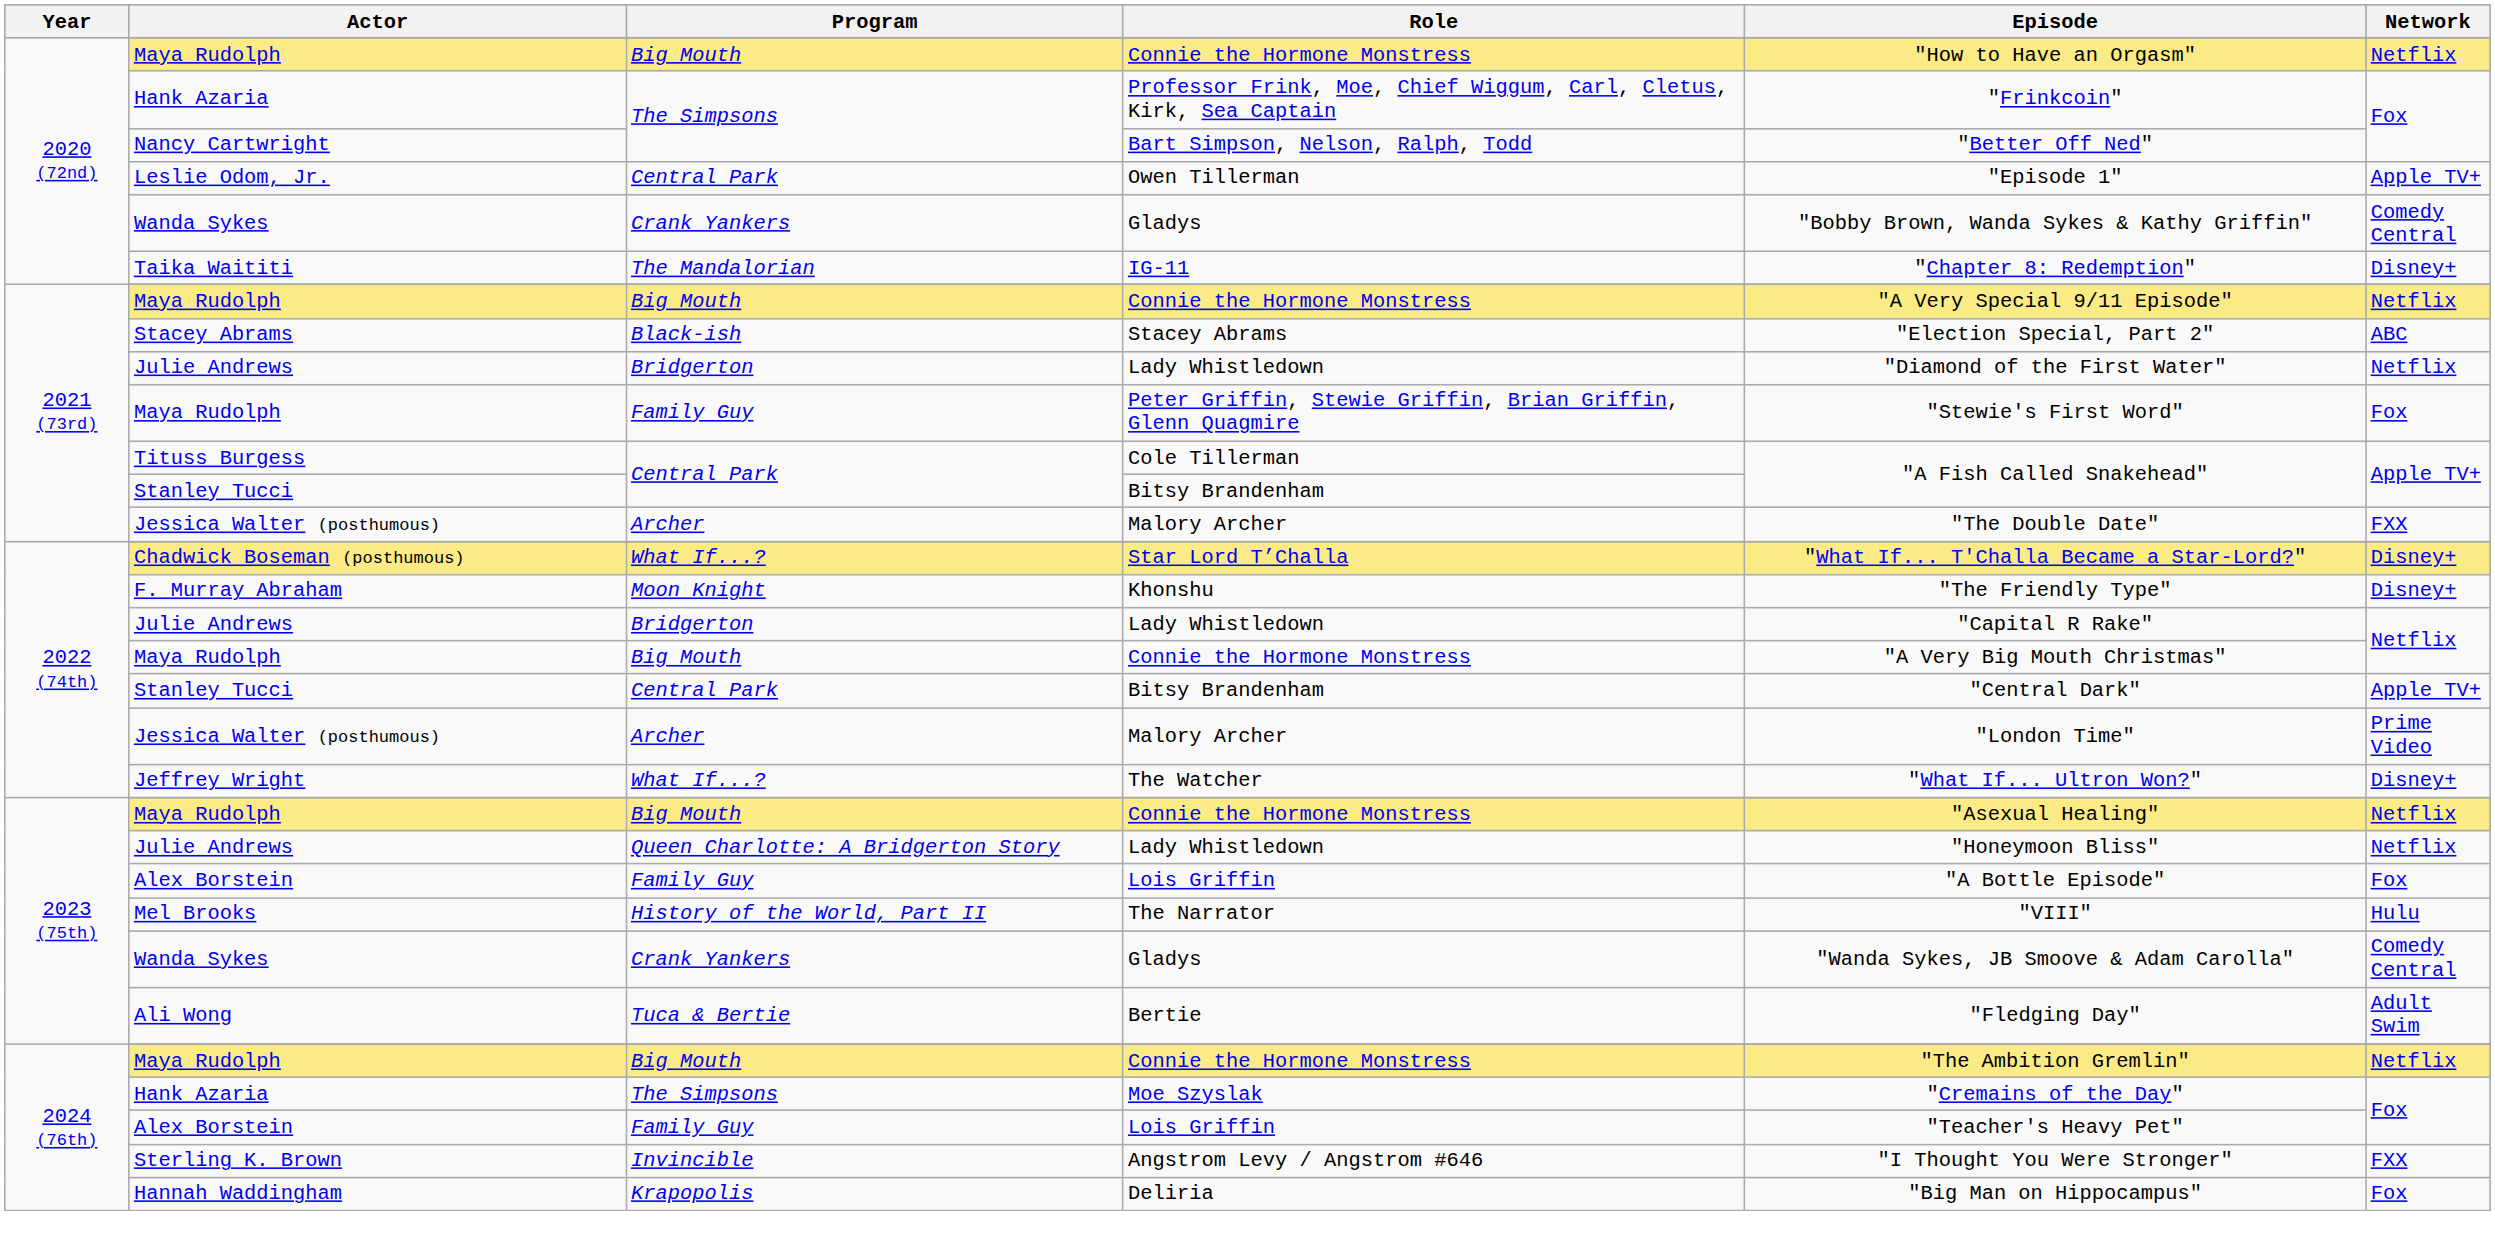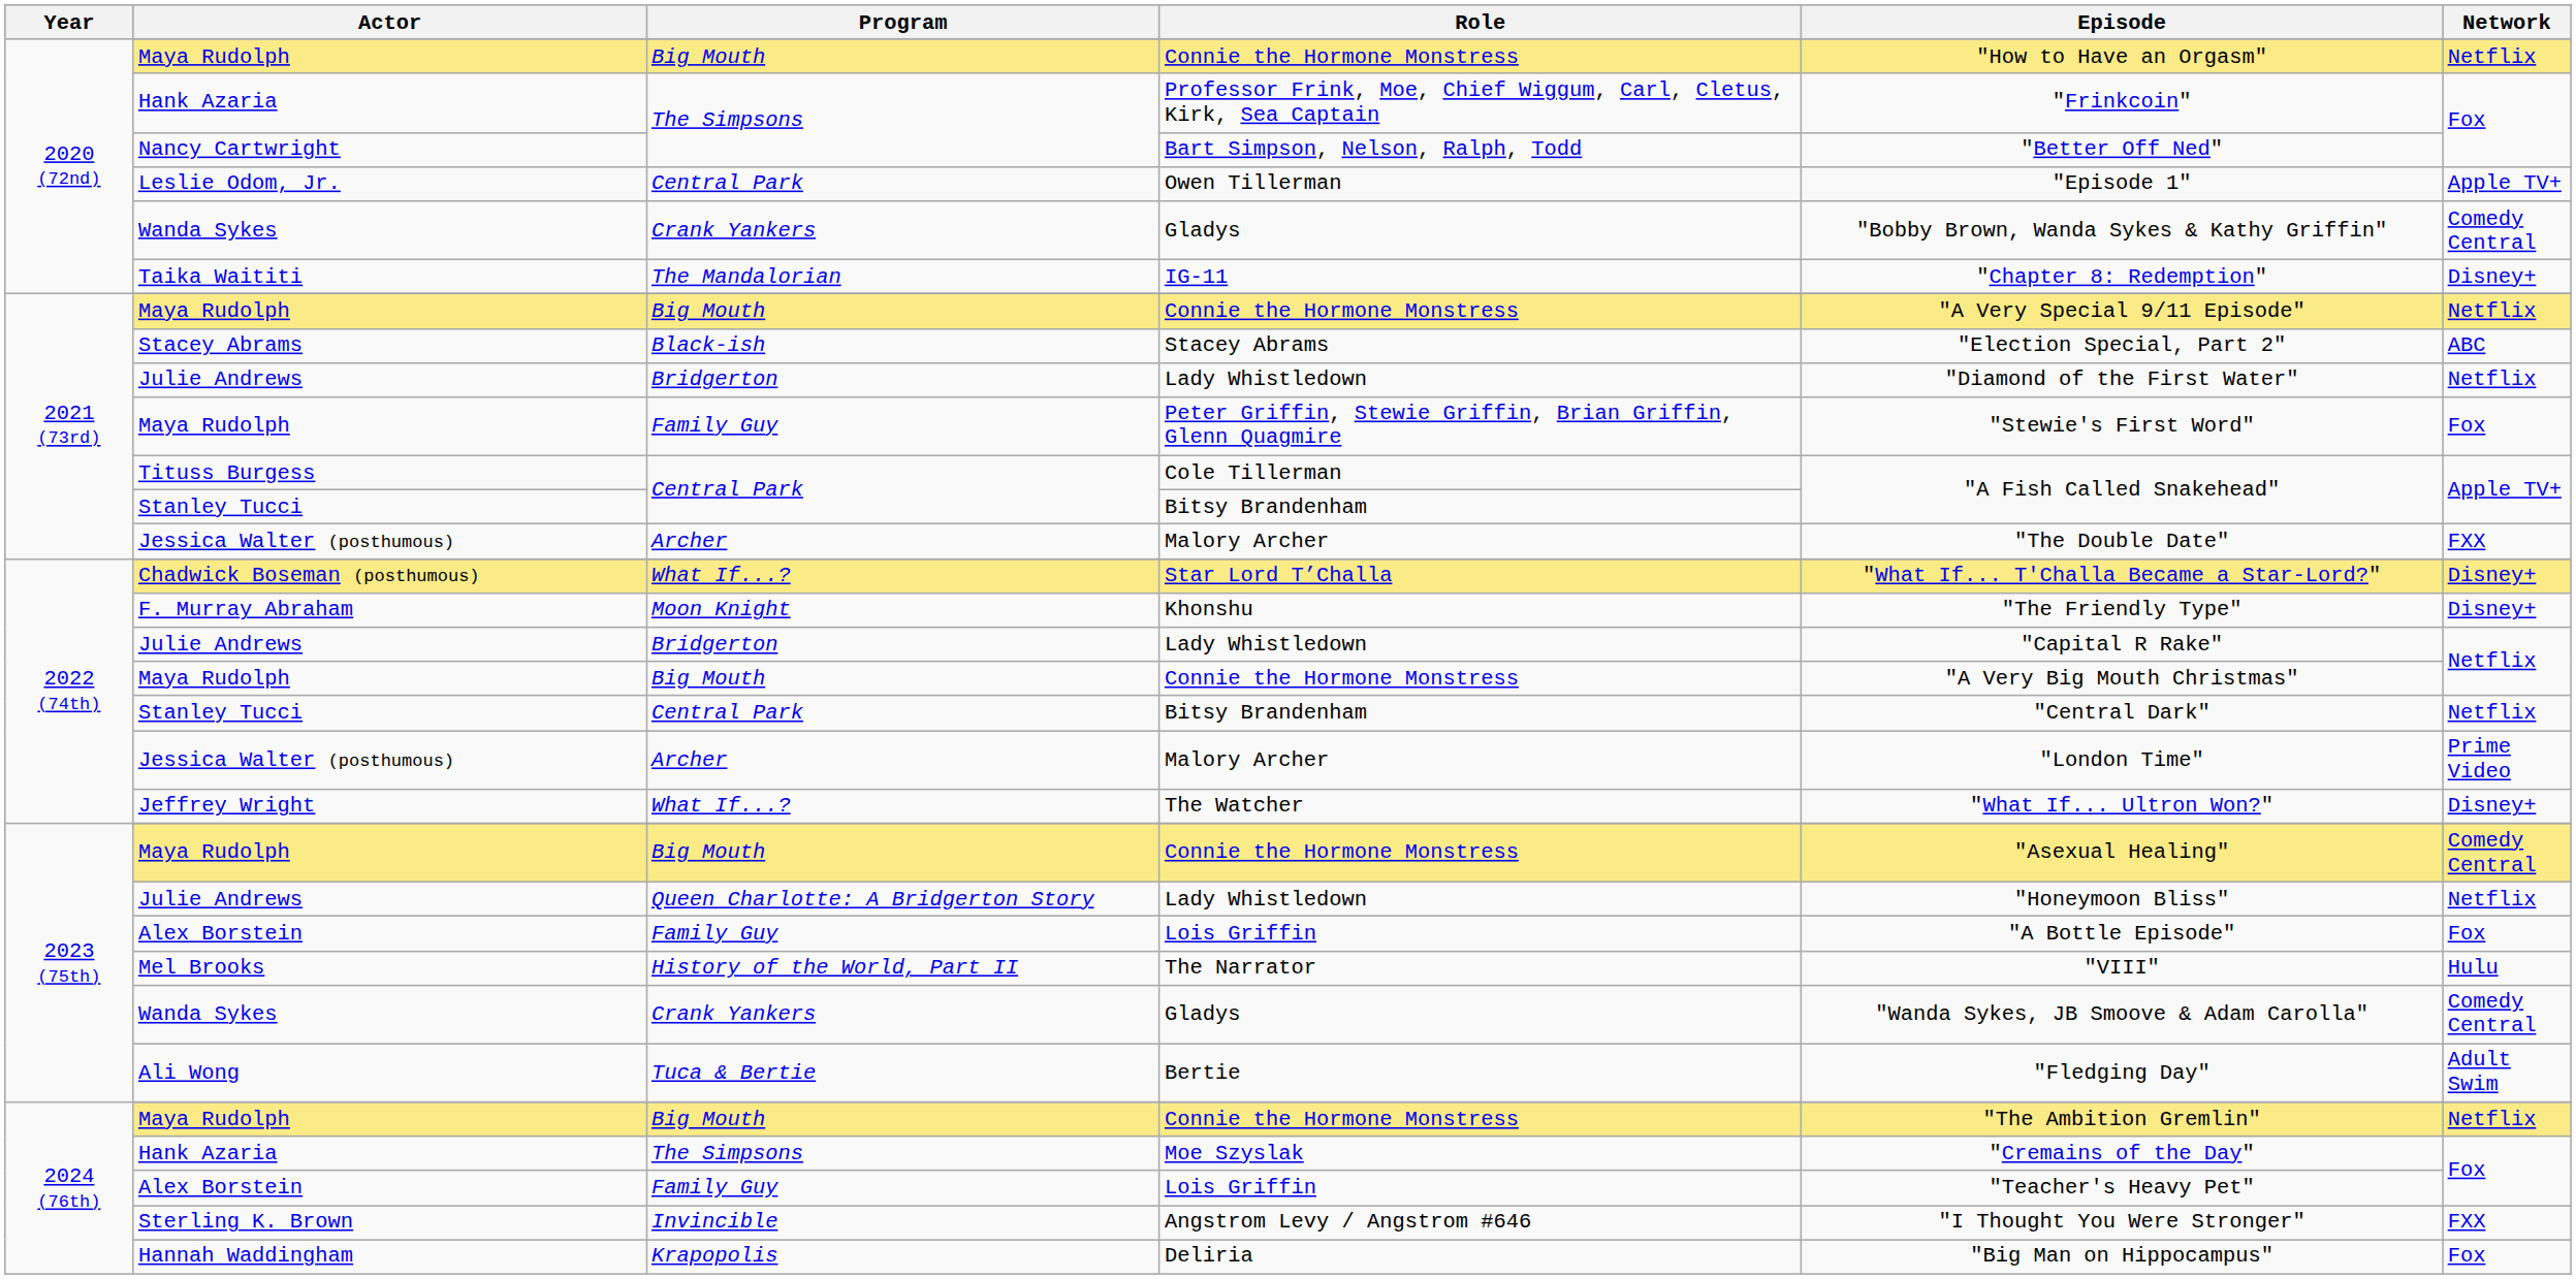 <table class="wikitable" style="width:100%">
 <tr bgcolor="#bebebe">
 <th width="5%">Year</th>
 <th width="20%">Actor</th>
 <th width="20%">Program</th>
 <th width="25%">Role</th>
 <th width="25%">Episode</th>
 <th width="5%">Network</th>
 </tr>
 <tr>
 <td rowspan=7 style="text-align:center"><a href='#'>2020</a><br><small><a href='#'>(72nd)</a></small></td>
 </tr>
 <tr style="background:#FAEB86">
 <td><a href='#'>Maya Rudolph</a></td>
 <td><em><a href='#'>Big Mouth</a></em></td>
 <td><a href='#'>Connie the Hormone Monstress</a></td>
 <td align=center>"How to Have an Orgasm"</td>
 <td><a href='#'>Netflix</a></td>
 </tr>
 <tr>
 <td><a href='#'>Hank Azaria</a></td>
 <td rowspan=2><em><a href='#'>The Simpsons</a></em></td>
 <td><a href='#'>Professor Frink</a>, <a href='#'>Moe</a>, <a href='#'>Chief Wiggum</a>, <a href='#'>Carl</a>, <a href='#'>Cletus</a>, Kirk, <a href='#'>Sea Captain</a></td>
 <td align=center>"<a href='#'>Frinkcoin</a>"</td>
 <td rowspan=2><a href='#'>Fox</a></td>
 </tr>
 <tr>
 <td><a href='#'>Nancy Cartwright</a></td>
 <td><a href='#'>Bart Simpson</a>, <a href='#'>Nelson</a>, <a href='#'>Ralph</a>, <a href='#'>Todd</a></td>
 <td align=center>"<a href='#'>Better Off Ned</a>"</td>
 </tr>
 <tr>
 <td><a href='#'>Leslie Odom, Jr.</a></td>
 <td><em><a href='#'>Central Park</a></em></td>
 <td>Owen Tillerman</td>
 <td align=center>"Episode 1"</td>
 <td><a href='#'>Apple TV+</a></td>
 </tr>
 <tr>
 <td><a href='#'>Wanda Sykes</a></td>
 <td><em><a href='#'>Crank Yankers</a></em></td>
 <td>Gladys</td>
 <td align=center>"Bobby Brown, Wanda Sykes & Kathy Griffin"</td>
 <td><a href='#'>Comedy Central</a></td>
 </tr>
 <tr>
 <td><a href='#'>Taika Waititi</a></td>
 <td><em><a href='#'>The Mandalorian</a></em></td>
 <td><a href='#'>IG-11</a></td>
 <td align=center>"<a href='#'>Chapter 8: Redemption</a>"</td>
 <td><a href='#'>Disney+</a></td>
 </tr>
 <tr>
 <td rowspan="8" style="text-align:center"><a href='#'>2021</a><br><small><a href='#'>(73rd)</a></small></td>
 </tr>
 <tr style="background:#FAEB86">
 <td><a href='#'>Maya Rudolph</a></td>
 <td><em><a href='#'>Big Mouth</a></em></td>
 <td><a href='#'>Connie the Hormone Monstress</a></td>
 <td align=center>"A Very Special 9/11 Episode"</td>
 <td><a href='#'>Netflix</a></td>
 </tr>
 <tr>
 <td><a href='#'>Stacey Abrams</a></td>
 <td><em><a href='#'>Black-ish</a></em></td>
 <td>Stacey Abrams</td>
 <td align=center>"Election Special, Part 2"</td>
 <td><a href='#'>ABC</a></td>
 </tr>
 <tr>
 <td><a href='#'>Julie Andrews</a></td>
 <td><em><a href='#'>Bridgerton</a></em></td>
 <td>Lady Whistledown</td>
 <td align=center>"Diamond of the First Water"</td>
 <td><a href='#'>Netflix</a></td>
 </tr>
 <tr>
 <td><a href='#'>Maya Rudolph</a></td>
 <td><em><a href='#'>Family Guy</a></em></td>
 <td><a href='#'>Peter Griffin</a>, <a href='#'>Stewie Griffin</a>, <a href='#'>Brian Griffin</a>, <a href='#'>Glenn Quagmire</a></td>
 <td align=center>"Stewie's First Word"</td>
 <td><a href='#'>Fox</a></td>
 </tr>
 <tr>
 <td><a href='#'>Tituss Burgess</a></td>
 <td rowspan="2"><em><a href='#'>Central Park</a></em></td>
 <td>Cole Tillerman</td>
 <td rowspan="2" align=center>"A Fish Called Snakehead"</td>
 <td rowspan="2"><a href='#'>Apple TV+</a></td>
 </tr>
 <tr>
 <td><a href='#'>Stanley Tucci</a></td>
 <td>Bitsy Brandenham</td>
 </tr>
 <tr>
 <td><a href='#'>Jessica Walter</a> <small>(posthumous)</small></td>
 <td><em><a href='#'>Archer</a></em></td>
 <td>Malory Archer</td>
 <td align=center>"The Double Date"</td>
 <td><a href='#'>FXX</a></td>
 </tr>
 <tr>
 <td rowspan="8" style="text-align:center"><a href='#'>2022</a><br><small><a href='#'>(74th)</a></small><br></td>
 </tr>
 <tr style="background:#FAEB86">
 <td><a href='#'>Chadwick Boseman</a> <small>(posthumous)</small></td>
 <td><em><a href='#'>What If...?</a></em></td>
 <td><a href='#'>Star Lord T’Challa</a></td>
 <td align=center>"<a href='#'>What If... T'Challa Became a Star-Lord?</a>"</td>
 <td><a href='#'>Disney+</a></td>
 </tr>
 <tr>
 <td><a href='#'>F. Murray Abraham</a></td>
 <td><em><a href='#'>Moon Knight</a></em></td>
 <td>Khonshu</td>
 <td align=center>"The Friendly Type"</td>
 <td><a href='#'>Disney+</a></td>
 </tr>
 <tr>
 <td><a href='#'>Julie Andrews</a></td>
 <td><em><a href='#'>Bridgerton</a></em></td>
 <td>Lady Whistledown</td>
 <td align=center>"Capital R Rake"</td>
 <td rowspan=2><a href='#'>Netflix</a></td>
 </tr>
 <tr>
 <td><a href='#'>Maya Rudolph</a></td>
 <td><em><a href='#'>Big Mouth</a></em></td>
 <td><a href='#'>Connie the Hormone Monstress</a></td>
 <td align=center>"A Very Big Mouth Christmas"</td>
 </tr>
 <tr>
 <td><a href='#'>Stanley Tucci</a></td>
 <td><em><a href='#'>Central Park</a></em></td>
 <td>Bitsy Brandenham</td>
 <td align=center>"Central Dark"</td>
-<td><a href='#'>Apple TV+</a></td>
+<td><a href='#'>Netflix</a></td>
 </tr>
 <tr>
 <td><a href='#'>Jessica Walter</a> <small>(posthumous)</small></td>
 <td><em><a href='#'>Archer</a></em></td>
 <td>Malory Archer</td>
 <td align=center>"London Time"</td>
 <td><a href='#'>Prime Video</a></td>
 </tr>
 <tr>
 <td><a href='#'>Jeffrey Wright</a></td>
 <td><em><a href='#'>What If...?</a></em></td>
 <td>The Watcher</td>
 <td align=center>"<a href='#'>What If... Ultron Won?</a>"</td>
 <td><a href='#'>Disney+</a></td>
 </tr>
 <tr>
 <td rowspan="7" style="text-align:center"><a href='#'>2023</a><br><small><a href='#'>(75th)</a></small><br></td>
 </tr>
 <tr style="background:#FAEB86">
 <td><a href='#'>Maya Rudolph</a></td>
 <td><em><a href='#'>Big Mouth</a></em></td>
 <td><a href='#'>Connie the Hormone Monstress</a></td>
 <td align=center>"Asexual Healing"</td>
-<td><a href='#'>Netflix</a></td>
+<td><a href='#'>Comedy Central</a></td>
 </tr>
 <tr>
 <td><a href='#'>Julie Andrews</a></td>
 <td><em><a href='#'>Queen Charlotte: A Bridgerton Story</a></em></td>
 <td>Lady Whistledown</td>
 <td align=center>"Honeymoon Bliss"</td>
 <td><a href='#'>Netflix</a></td>
 </tr>
 <tr>
 <td><a href='#'>Alex Borstein</a></td>
 <td><em><a href='#'>Family Guy</a></em></td>
 <td><a href='#'>Lois Griffin</a></td>
 <td align=center>"A Bottle Episode"</td>
 <td><a href='#'>Fox</a></td>
 </tr>
 <tr>
 <td><a href='#'>Mel Brooks</a></td>
 <td><em><a href='#'>History of the World, Part II</a></em></td>
 <td>The Narrator</td>
 <td align=center>"VIII"</td>
 <td><a href='#'>Hulu</a></td>
 </tr>
 <tr>
 <td><a href='#'>Wanda Sykes</a></td>
 <td><em><a href='#'>Crank Yankers</a></em></td>
 <td>Gladys</td>
 <td align=center>"Wanda Sykes, JB Smoove & Adam Carolla"</td>
 <td><a href='#'>Comedy Central</a></td>
 </tr>
 <tr>
 <td><a href='#'>Ali Wong</a></td>
 <td><em><a href='#'>Tuca & Bertie</a></em></td>
 <td>Bertie</td>
 <td align=center>"Fledging Day"</td>
 <td><a href='#'>Adult Swim</a></td>
 </tr>
 <tr>
 <td rowspan="6" style="text-align:center"><a href='#'>2024</a><br><small><a href='#'>(76th)</a></small><br></td>
 </tr>
 <tr style="background:#FAEB86">
 <td><a href='#'>Maya Rudolph</a></td>
 <td><em><a href='#'>Big Mouth</a></em></td>
 <td><a href='#'>Connie the Hormone Monstress</a></td>
 <td align=center>"The Ambition Gremlin"</td>
 <td><a href='#'>Netflix</a></td>
 </tr>
 <tr>
 <td><a href='#'>Hank Azaria</a></td>
 <td><em><a href='#'>The Simpsons</a></em></td>
 <td><a href='#'>Moe Szyslak</a></td>
 <td align=center>"<a href='#'>Cremains of the Day</a>"</td>
 <td rowspan="2"><a href='#'>Fox</a></td>
 </tr>
 <tr>
 <td><a href='#'>Alex Borstein</a></td>
 <td><em><a href='#'>Family Guy</a></em></td>
 <td><a href='#'>Lois Griffin</a></td>
 <td align=center>"Teacher's Heavy Pet"</td>
 </tr>
 <tr>
 <td><a href='#'>Sterling K. Brown</a></td>
 <td><em><a href='#'>Invincible</a></em></td>
 <td>Angstrom Levy / Angstrom #646</td>
 <td align=center>"I Thought You Were Stronger"</td>
 <td><a href='#'>FXX</a></td>
 </tr>
 <tr>
 <td><a href='#'>Hannah Waddingham</a></td>
 <td><em><a href='#'>Krapopolis</a></em></td>
 <td>Deliria</td>
 <td align=center>"Big Man on Hippocampus"</td>
 <td><a href='#'>Fox</a></td>
 </tr>
 </table>
